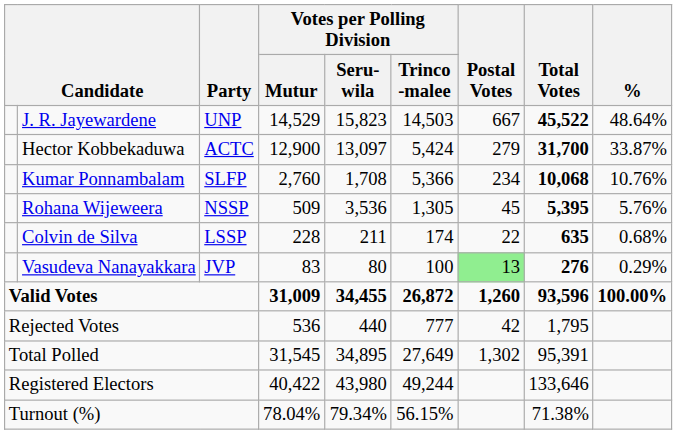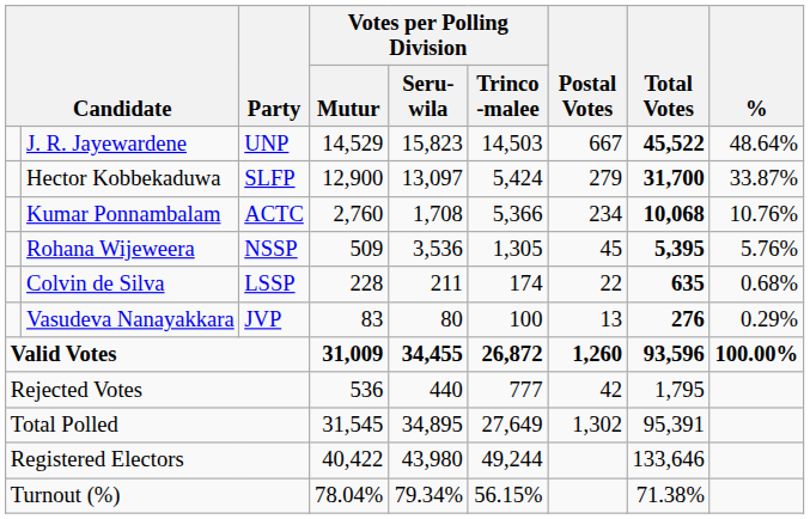 <table class="wikitable" border="1" style="text-align:right;">
 <tr>
 <th align=left valign=bottom rowspan=2 colspan=2>Candidate</th>
 <th align=left valign=bottom rowspan=2 width="40">Party</th>
 <th colspan=3>Votes per Polling Division</th>
 <th align=center valign=bottom rowspan=2 width="50">Postal<br>Votes</th>
 <th align=center valign=bottom rowspan=2 width="50">Total Votes</th>
 <th align=center valign=bottom rowspan=2 width="50">%</th>
 </tr>
 <tr>
 <th align=center valign=bottom width="50">Mutur</th>
 <th align=center valign=bottom width="50">Seru-<br>wila</th>
 <th align=center valign=bottom width="50">Trinco<br>-malee</th>
 </tr>
 <tr>
 <td bgcolor=> </td>
 <td align=left><a href='#'>J. R. Jayewardene</a></td>
 <td align=left><a href='#'>UNP</a></td>
 <td>14,529</td>
 <td>15,823</td>
 <td>14,503</td>
 <td>667</td>
 <td><strong>45,522</strong></td>
 <td>48.64%</td>
 </tr>
 <tr>
 <td bgcolor=> </td>
 <td align=left>Hector Kobbekaduwa</td>
-<td align=left><a href='#'>ACTC</a></td>
+<td align=left><a href='#'>SLFP</a></td>
 <td>12,900</td>
 <td>13,097</td>
 <td>5,424</td>
 <td>279</td>
 <td><strong>31,700</strong></td>
 <td>33.87%</td>
 </tr>
 <tr>
 <td bgcolor=> </td>
 <td align=left><a href='#'>Kumar Ponnambalam</a></td>
-<td align=left><a href='#'>SLFP</a></td>
+<td align=left><a href='#'>ACTC</a></td>
 <td>2,760</td>
 <td>1,708</td>
 <td>5,366</td>
 <td>234</td>
 <td><strong>10,068</strong></td>
 <td>10.76%</td>
 </tr>
 <tr>
 <td bgcolor=> </td>
 <td align=left><a href='#'>Rohana Wijeweera</a></td>
 <td align=left><a href='#'>NSSP</a></td>
 <td>509</td>
 <td>3,536</td>
 <td>1,305</td>
 <td>45</td>
 <td><strong>5,395</strong></td>
 <td>5.76%</td>
 </tr>
 <tr>
 <td bgcolor=> </td>
 <td align=left><a href='#'>Colvin de Silva</a></td>
 <td align=left><a href='#'>LSSP</a></td>
 <td>228</td>
 <td>211</td>
 <td>174</td>
 <td>22</td>
 <td><strong>635</strong></td>
 <td>0.68%</td>
 </tr>
 <tr>
 <td bgcolor=> </td>
 <td align=left><a href='#'>Vasudeva Nanayakkara</a></td>
 <td align=left><a href='#'>JVP</a></td>
 <td>83</td>
 <td>80</td>
 <td>100</td>
-<td style="background: lightgreen;">13</td>
+<td>13</td>
 <td><strong>276</strong></td>
 <td>0.29%</td>
 </tr>
 <tr>
 <td align=left colspan=3><strong>Valid Votes</strong></td>
 <td><strong>31,009</strong></td>
 <td><strong>34,455</strong></td>
 <td><strong>26,872</strong></td>
 <td><strong>1,260</strong></td>
 <td><strong>93,596</strong></td>
 <td><strong>100.00%</strong></td>
 </tr>
 <tr>
 <td align=left colspan=3>Rejected Votes</td>
 <td>536</td>
 <td>440</td>
 <td>777</td>
 <td>42</td>
 <td>1,795</td>
 <td></td>
 </tr>
 <tr>
 <td align=left colspan=3>Total Polled</td>
 <td>31,545</td>
 <td>34,895</td>
 <td>27,649</td>
 <td>1,302</td>
 <td>95,391</td>
 <td></td>
 </tr>
 <tr>
 <td align=left colspan=3>Registered Electors</td>
 <td>40,422</td>
 <td>43,980</td>
 <td>49,244</td>
 <td></td>
 <td>133,646</td>
 <td></td>
 </tr>
 <tr>
 <td align=left colspan=3>Turnout (%)</td>
 <td>78.04%</td>
 <td>79.34%</td>
 <td>56.15%</td>
 <td></td>
 <td>71.38%</td>
 <td></td>
 </tr>
 </table>
